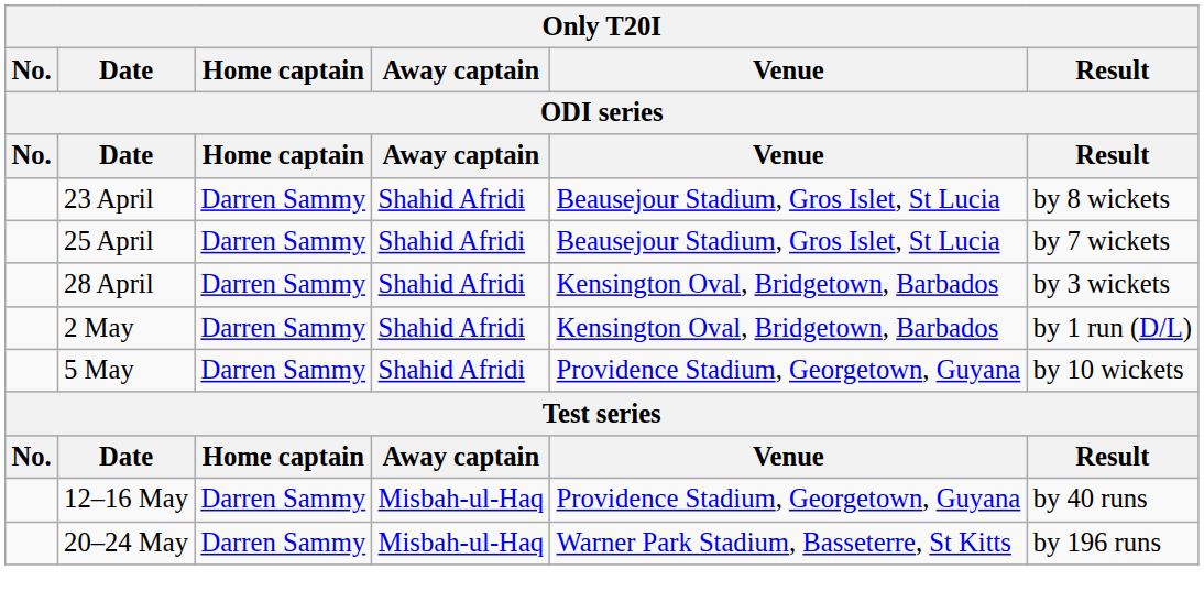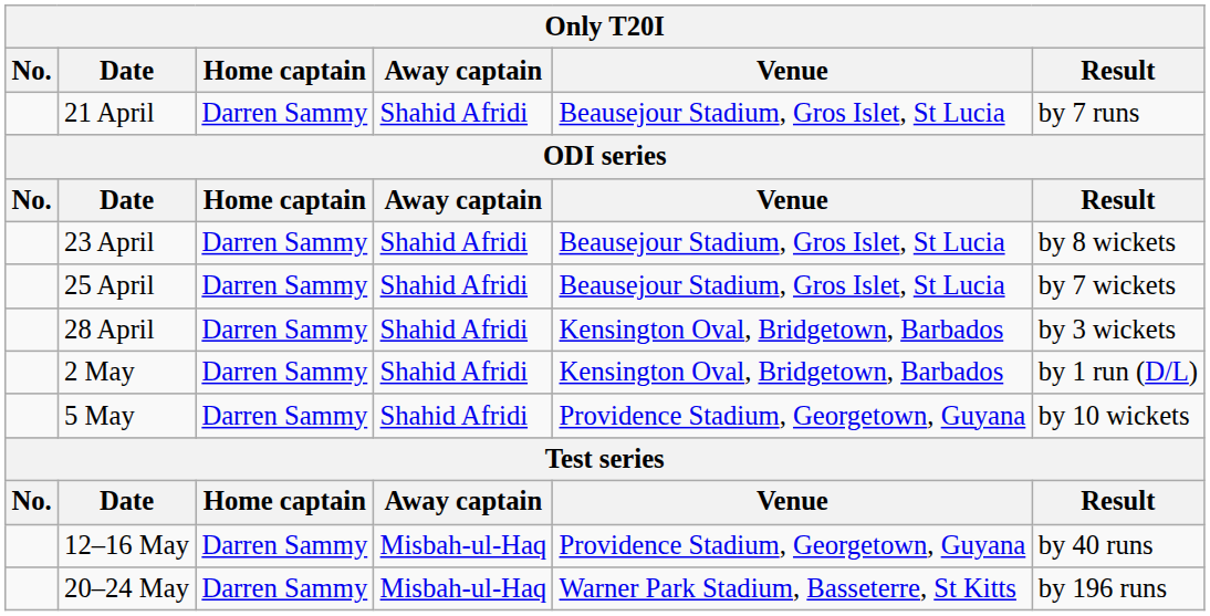 <table class="wikitable">
 <tr>
 <th colspan="6">Only T20I</th>
 </tr>
 <tr>
 <th>No.</th>
 <th>Date</th>
 <th>Home captain</th>
 <th>Away captain</th>
 <th>Venue</th>
 <th>Result</th>
+</tr>
+<tr>
+<td></td>
+<td>21 April</td>
+<td><a href='#'>Darren Sammy</a></td>
+<td><a href='#'>Shahid Afridi</a></td>
+<td><a href='#'>Beausejour Stadium</a>, <a href='#'>Gros Islet</a>, <a href='#'>St Lucia</a></td>
+<td> by 7 runs</td>
 </tr>
 <tr>
 <th colspan="6">ODI series</th>
 </tr>
 <tr>
 <th>No.</th>
 <th>Date</th>
 <th>Home captain</th>
 <th>Away captain</th>
 <th>Venue</th>
 <th>Result</th>
 </tr>
 <tr>
 <td></td>
 <td>23 April</td>
 <td><a href='#'>Darren Sammy</a></td>
 <td><a href='#'>Shahid Afridi</a></td>
 <td><a href='#'>Beausejour Stadium</a>, <a href='#'>Gros Islet</a>, <a href='#'>St Lucia</a></td>
 <td> by 8 wickets</td>
 </tr>
 <tr>
 <td></td>
 <td>25 April</td>
 <td><a href='#'>Darren Sammy</a></td>
 <td><a href='#'>Shahid Afridi</a></td>
 <td><a href='#'>Beausejour Stadium</a>, <a href='#'>Gros Islet</a>, <a href='#'>St Lucia</a></td>
 <td> by 7 wickets</td>
 </tr>
 <tr>
 <td></td>
 <td>28 April</td>
 <td><a href='#'>Darren Sammy</a></td>
 <td><a href='#'>Shahid Afridi</a></td>
 <td><a href='#'>Kensington Oval</a>, <a href='#'>Bridgetown</a>, <a href='#'>Barbados</a></td>
 <td> by 3 wickets</td>
 </tr>
 <tr>
 <td></td>
 <td>2 May</td>
 <td><a href='#'>Darren Sammy</a></td>
 <td><a href='#'>Shahid Afridi</a></td>
 <td><a href='#'>Kensington Oval</a>, <a href='#'>Bridgetown</a>, <a href='#'>Barbados</a></td>
 <td> by 1 run (<a href='#'>D/L</a>)</td>
 </tr>
 <tr>
 <td></td>
 <td>5 May</td>
 <td><a href='#'>Darren Sammy</a></td>
 <td><a href='#'>Shahid Afridi</a></td>
 <td><a href='#'>Providence Stadium</a>, <a href='#'>Georgetown</a>, <a href='#'>Guyana</a></td>
 <td> by 10 wickets</td>
 </tr>
 <tr>
 <th colspan="6">Test series</th>
 </tr>
 <tr>
 <th>No.</th>
 <th>Date</th>
 <th>Home captain</th>
 <th>Away captain</th>
 <th>Venue</th>
 <th>Result</th>
 </tr>
 <tr>
 <td></td>
 <td>12–16 May</td>
 <td><a href='#'>Darren Sammy</a></td>
 <td><a href='#'>Misbah-ul-Haq</a></td>
 <td><a href='#'>Providence Stadium</a>, <a href='#'>Georgetown</a>, <a href='#'>Guyana</a></td>
 <td> by 40 runs</td>
 </tr>
 <tr>
 <td></td>
 <td>20–24 May</td>
 <td><a href='#'>Darren Sammy</a></td>
 <td><a href='#'>Misbah-ul-Haq</a></td>
 <td><a href='#'>Warner Park Stadium</a>, <a href='#'>Basseterre</a>, <a href='#'>St Kitts</a></td>
 <td> by 196 runs</td>
 </tr>
 </table>
